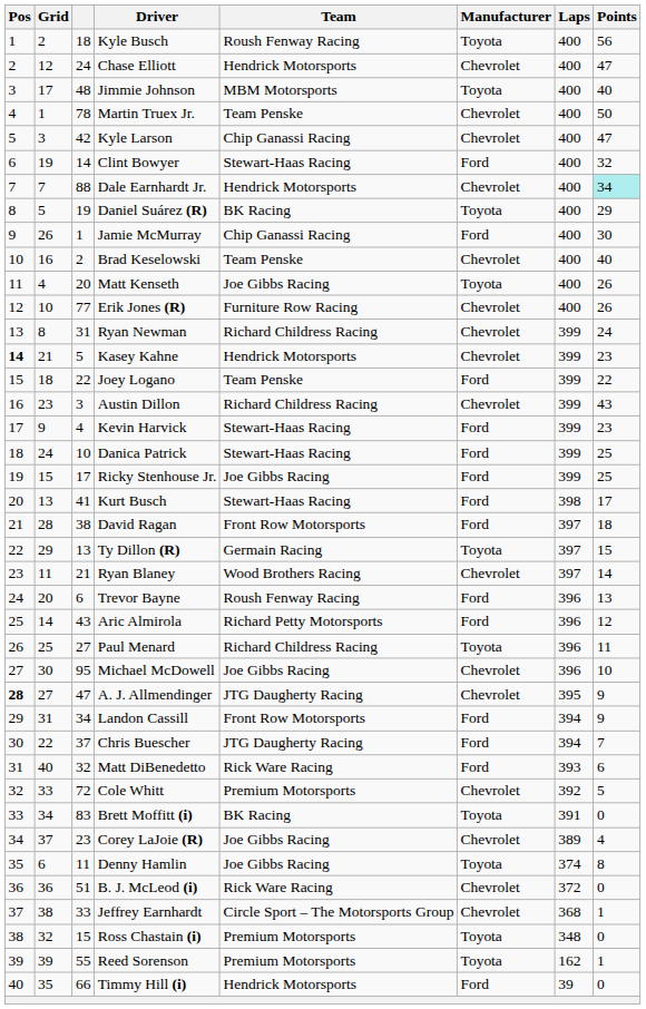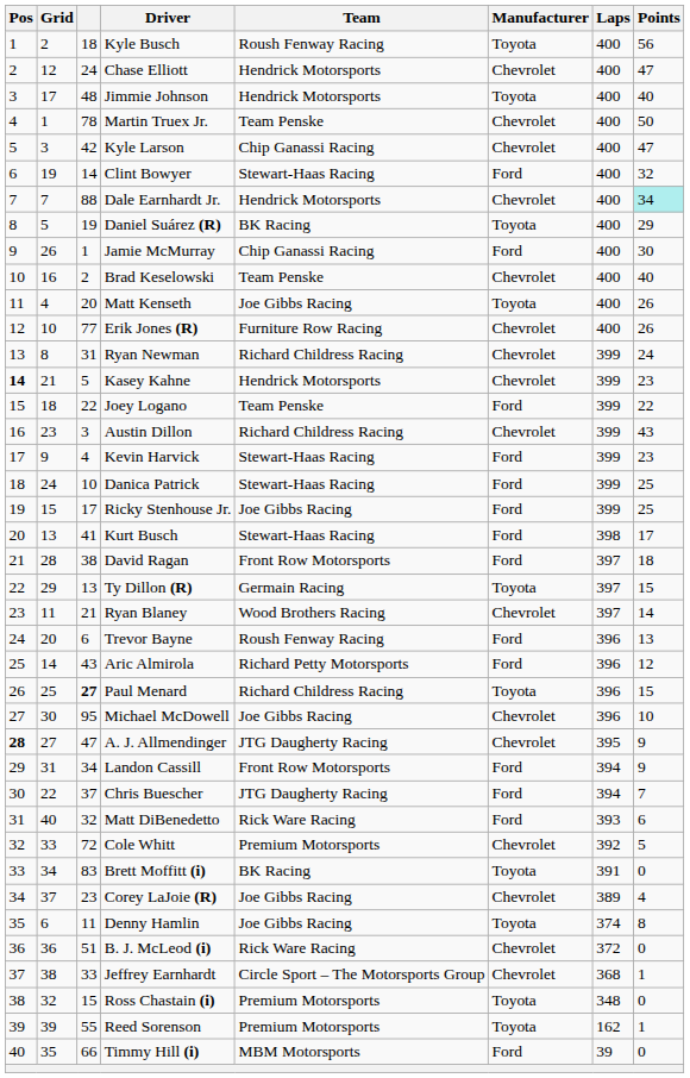 <table class="wikitable" style="font-size:98%">
 <tr>
 <th>Pos</th>
 <th>Grid</th>
 <th></th>
 <th>Driver</th>
 <th>Team</th>
 <th>Manufacturer</th>
 <th>Laps</th>
 <th>Points</th>
 </tr>
 <tr>
 <td>1</td>
 <td>2</td>
 <td>18</td>
 <td>Kyle Busch</td>
 <td>Roush Fenway Racing</td>
 <td>Toyota</td>
 <td>400</td>
 <td>56</td>
 </tr>
 <tr>
 <td>2</td>
 <td>12</td>
 <td>24</td>
 <td>Chase Elliott</td>
 <td>Hendrick Motorsports</td>
 <td>Chevrolet</td>
 <td>400</td>
 <td>47</td>
 </tr>
 <tr>
 <td>3</td>
 <td>17</td>
 <td>48</td>
 <td>Jimmie Johnson</td>
-<td>MBM Motorsports</td>
+<td>Hendrick Motorsports</td>
 <td>Toyota</td>
 <td>400</td>
 <td>40</td>
 </tr>
 <tr>
 <td>4</td>
 <td>1</td>
 <td>78</td>
 <td>Martin Truex Jr.</td>
 <td>Team Penske</td>
 <td>Chevrolet</td>
 <td>400</td>
 <td>50</td>
 </tr>
 <tr>
 <td>5</td>
 <td>3</td>
 <td>42</td>
 <td>Kyle Larson</td>
 <td>Chip Ganassi Racing</td>
 <td>Chevrolet</td>
 <td>400</td>
 <td>47</td>
 </tr>
 <tr>
 <td>6</td>
 <td>19</td>
 <td>14</td>
 <td>Clint Bowyer</td>
 <td>Stewart-Haas Racing</td>
 <td>Ford</td>
 <td>400</td>
 <td>32</td>
 </tr>
 <tr>
 <td>7</td>
 <td>7</td>
 <td>88</td>
 <td>Dale Earnhardt Jr.</td>
 <td>Hendrick Motorsports</td>
 <td>Chevrolet</td>
 <td>400</td>
 <td style="background: paleturquoise;">34</td>
 </tr>
 <tr>
 <td>8</td>
 <td>5</td>
 <td>19</td>
 <td>Daniel Suárez <strong>(R)</strong></td>
 <td>BK Racing</td>
 <td>Toyota</td>
 <td>400</td>
 <td>29</td>
 </tr>
 <tr>
 <td>9</td>
 <td>26</td>
 <td>1</td>
 <td>Jamie McMurray</td>
 <td>Chip Ganassi Racing</td>
 <td>Ford</td>
 <td>400</td>
 <td>30</td>
 </tr>
 <tr>
 <td>10</td>
 <td>16</td>
 <td>2</td>
 <td>Brad Keselowski</td>
 <td>Team Penske</td>
 <td>Chevrolet</td>
 <td>400</td>
 <td>40</td>
 </tr>
 <tr>
 <td>11</td>
 <td>4</td>
 <td>20</td>
 <td>Matt Kenseth</td>
 <td>Joe Gibbs Racing</td>
 <td>Toyota</td>
 <td>400</td>
 <td>26</td>
 </tr>
 <tr>
 <td>12</td>
 <td>10</td>
 <td>77</td>
 <td>Erik Jones <strong>(R)</strong></td>
 <td>Furniture Row Racing</td>
 <td>Chevrolet</td>
 <td>400</td>
 <td>26</td>
 </tr>
 <tr>
 <td>13</td>
 <td>8</td>
 <td>31</td>
 <td>Ryan Newman</td>
 <td>Richard Childress Racing</td>
 <td>Chevrolet</td>
 <td>399</td>
 <td>24</td>
 </tr>
 <tr>
 <td><strong>14</strong></td>
 <td>21</td>
 <td>5</td>
 <td>Kasey Kahne</td>
 <td>Hendrick Motorsports</td>
 <td>Chevrolet</td>
 <td>399</td>
 <td>23</td>
 </tr>
 <tr>
 <td>15</td>
 <td>18</td>
 <td>22</td>
 <td>Joey Logano</td>
 <td>Team Penske</td>
 <td>Ford</td>
 <td>399</td>
 <td>22</td>
 </tr>
 <tr>
 <td>16</td>
 <td>23</td>
 <td>3</td>
 <td>Austin Dillon</td>
 <td>Richard Childress Racing</td>
 <td>Chevrolet</td>
 <td>399</td>
 <td>43</td>
 </tr>
 <tr>
 <td>17</td>
 <td>9</td>
 <td>4</td>
 <td>Kevin Harvick</td>
 <td>Stewart-Haas Racing</td>
 <td>Ford</td>
 <td>399</td>
 <td>23</td>
 </tr>
 <tr>
 <td>18</td>
 <td>24</td>
 <td>10</td>
 <td>Danica Patrick</td>
 <td>Stewart-Haas Racing</td>
 <td>Ford</td>
 <td>399</td>
 <td>25</td>
 </tr>
 <tr>
 <td>19</td>
 <td>15</td>
 <td>17</td>
 <td>Ricky Stenhouse Jr.</td>
 <td>Joe Gibbs Racing</td>
 <td>Ford</td>
 <td>399</td>
 <td>25</td>
 </tr>
 <tr>
 <td>20</td>
 <td>13</td>
 <td>41</td>
 <td>Kurt Busch</td>
 <td>Stewart-Haas Racing</td>
 <td>Ford</td>
 <td>398</td>
 <td>17</td>
 </tr>
 <tr>
 <td>21</td>
 <td>28</td>
 <td>38</td>
 <td>David Ragan</td>
 <td>Front Row Motorsports</td>
 <td>Ford</td>
 <td>397</td>
 <td>18</td>
 </tr>
 <tr>
 <td>22</td>
 <td>29</td>
 <td>13</td>
 <td>Ty Dillon <strong>(R)</strong></td>
 <td>Germain Racing</td>
 <td>Toyota</td>
 <td>397</td>
 <td>15</td>
 </tr>
 <tr>
 <td>23</td>
 <td>11</td>
 <td>21</td>
 <td>Ryan Blaney</td>
 <td>Wood Brothers Racing</td>
 <td>Chevrolet</td>
 <td>397</td>
 <td>14</td>
 </tr>
 <tr>
 <td>24</td>
 <td>20</td>
 <td>6</td>
 <td>Trevor Bayne</td>
 <td>Roush Fenway Racing</td>
 <td>Ford</td>
 <td>396</td>
 <td>13</td>
 </tr>
 <tr>
 <td>25</td>
 <td>14</td>
 <td>43</td>
 <td>Aric Almirola</td>
 <td>Richard Petty Motorsports</td>
 <td>Ford</td>
 <td>396</td>
 <td>12</td>
 </tr>
 <tr>
 <td>26</td>
 <td>25</td>
-<td>27</td>
+<td><strong>27</strong></td>
 <td>Paul Menard</td>
 <td>Richard Childress Racing</td>
 <td>Toyota</td>
 <td>396</td>
-<td>11</td>
+<td>15</td>
 </tr>
 <tr>
 <td>27</td>
 <td>30</td>
 <td>95</td>
 <td>Michael McDowell</td>
 <td>Joe Gibbs Racing</td>
 <td>Chevrolet</td>
 <td>396</td>
 <td>10</td>
 </tr>
 <tr>
 <td><strong>28</strong></td>
 <td>27</td>
 <td>47</td>
 <td>A. J. Allmendinger</td>
 <td>JTG Daugherty Racing</td>
 <td>Chevrolet</td>
 <td>395</td>
 <td>9</td>
 </tr>
 <tr>
 <td>29</td>
 <td>31</td>
 <td>34</td>
 <td>Landon Cassill</td>
 <td>Front Row Motorsports</td>
 <td>Ford</td>
 <td>394</td>
 <td>9</td>
 </tr>
 <tr>
 <td>30</td>
 <td>22</td>
 <td>37</td>
 <td>Chris Buescher</td>
 <td>JTG Daugherty Racing</td>
 <td>Ford</td>
 <td>394</td>
 <td>7</td>
 </tr>
 <tr>
 <td>31</td>
 <td>40</td>
 <td>32</td>
 <td>Matt DiBenedetto</td>
 <td>Rick Ware Racing</td>
 <td>Ford</td>
 <td>393</td>
 <td>6</td>
 </tr>
 <tr>
 <td>32</td>
 <td>33</td>
 <td>72</td>
 <td>Cole Whitt</td>
 <td>Premium Motorsports</td>
 <td>Chevrolet</td>
 <td>392</td>
 <td>5</td>
 </tr>
 <tr>
 <td>33</td>
 <td>34</td>
 <td>83</td>
 <td>Brett Moffitt <strong>(i)</strong></td>
 <td>BK Racing</td>
 <td>Toyota</td>
 <td>391</td>
 <td>0</td>
 </tr>
 <tr>
 <td>34</td>
 <td>37</td>
 <td>23</td>
 <td>Corey LaJoie <strong>(R)</strong></td>
 <td>Joe Gibbs Racing</td>
 <td>Chevrolet</td>
 <td>389</td>
 <td>4</td>
 </tr>
 <tr>
 <td>35</td>
 <td>6</td>
 <td>11</td>
 <td>Denny Hamlin</td>
 <td>Joe Gibbs Racing</td>
 <td>Toyota</td>
 <td>374</td>
 <td>8</td>
 </tr>
 <tr>
 <td>36</td>
 <td>36</td>
 <td>51</td>
 <td>B. J. McLeod <strong>(i)</strong></td>
 <td>Rick Ware Racing</td>
 <td>Chevrolet</td>
 <td>372</td>
 <td>0</td>
 </tr>
 <tr>
 <td>37</td>
 <td>38</td>
 <td>33</td>
 <td>Jeffrey Earnhardt</td>
 <td>Circle Sport – The Motorsports Group</td>
 <td>Chevrolet</td>
 <td>368</td>
 <td>1</td>
 </tr>
 <tr>
 <td>38</td>
 <td>32</td>
 <td>15</td>
 <td>Ross Chastain <strong>(i)</strong></td>
 <td>Premium Motorsports</td>
 <td>Toyota</td>
 <td>348</td>
 <td>0</td>
 </tr>
 <tr>
 <td>39</td>
 <td>39</td>
 <td>55</td>
 <td>Reed Sorenson</td>
 <td>Premium Motorsports</td>
 <td>Toyota</td>
 <td>162</td>
 <td>1</td>
 </tr>
 <tr>
 <td>40</td>
 <td>35</td>
 <td>66</td>
 <td>Timmy Hill <strong>(i)</strong></td>
-<td>Hendrick Motorsports</td>
+<td>MBM Motorsports</td>
 <td>Ford</td>
 <td>39</td>
 <td>0</td>
 </tr>
 <tr>
 <th colspan="8"></th>
 </tr>
 </table>
